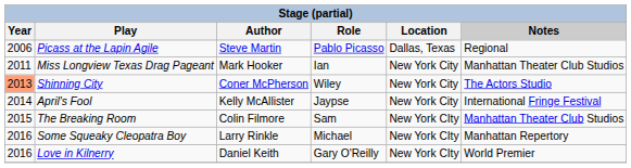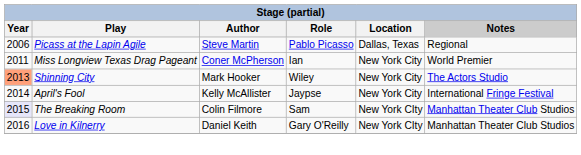 <table class="wikitable" style="font-size:90%;">
 <tr>
 <th colspan="6" style="background: LightSteelBlue;">Stage (partial)</th>
 </tr>
 <tr style="background:#ccc; text-align:center;">
 <th>Year</th>
 <th>Play</th>
 <th>Author</th>
 <th>Role</th>
 <th>Location</th>
 <td><strong>Notes</strong></td>
 </tr>
 <tr>
 <td>2006</td>
 <td><em><a href='#'>Picass at the Lapin Agile</a></em></td>
 <td><a href='#'>Steve Martin</a></td>
 <td><a href='#'>Pablo Picasso</a></td>
 <td>Dallas, Texas</td>
 <td>Regional</td>
 </tr>
 <tr>
 <td>2011</td>
 <td><em>Miss Longview Texas Drag Pageant</em></td>
-<td>Mark Hooker</td>
+<td><a href='#'>Coner McPherson</a></td>
 <td>Ian</td>
 <td>New York City</td>
-<td>Manhattan Theater Club Studios</td>
+<td>World Premier</td>
 </tr>
 <tr>
 <td style="background: lightsalmon;">2013</td>
 <td><em><a href='#'>Shinning City</a></em></td>
-<td><a href='#'>Coner McPherson</a></td>
+<td>Mark Hooker</td>
 <td>Wiley</td>
 <td>New York City</td>
 <td><a href='#'>The Actors Studio</a></td>
 </tr>
 <tr>
 <td>2014</td>
 <td><em>April's Fool</em></td>
 <td>Kelly McAllister</td>
 <td>Jaypse</td>
 <td>New York City</td>
 <td>International <a href='#'>Fringe Festival</a></td>
 </tr>
 <tr>
-<td>2015</td>
+<td style="background: lavender;">2015</td>
 <td><em>The Breaking Room</em></td>
 <td>Colin Filmore</td>
 <td>Sam</td>
 <td>New York CIty</td>
 <td><a href='#'>Manhattan Theater Club</a> Studios</td>
 </tr>
 <tr>
 <td>2016</td>
-<td><em>Some Squeaky Cleopatra Boy</em></td>
-<td>Larry Rinkle</td>
-<td>Michael</td>
-<td>New York CIty</td>
-<td>Manhattan Repertory</td>
-</tr>
-<tr>
-<td>2016</td>
 <td><em><a href='#'>Love in Kilnerry</a></em></td>
 <td>Daniel Keith</td>
 <td>Gary O'Reilly</td>
 <td>New York CIty</td>
-<td>World Premier</td>
+<td>Manhattan Theater Club Studios</td>
 </tr>
 <tr>
 </tr>
 </table>
